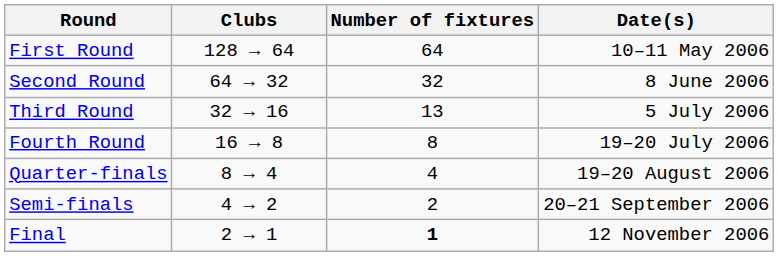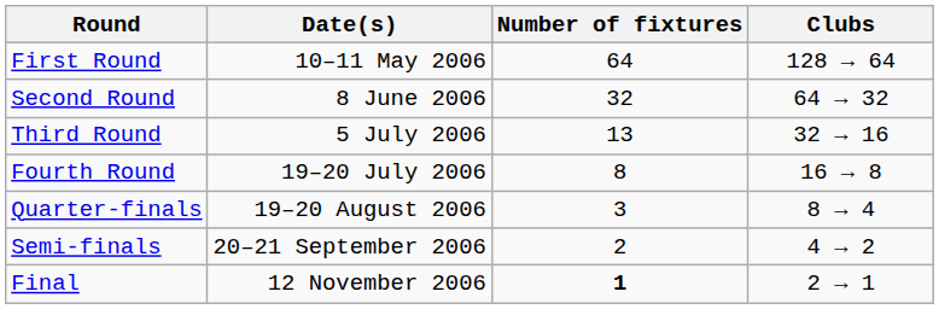 <table class="wikitable" style="text-align:center">
 <tr>
 <th>Round</th>
+<th>Date(s)</th>
+<th>Number of fixtures</th>
 <th width=100>Clubs</th>
-<th>Number of fixtures</th>
-<th>Date(s)</th>
 </tr>
 <tr>
 <td align=left><a href='#'>First Round</a></td>
+<td align=right>10–11 May 2006</td>
+<td>64</td>
 <td>128 → 64</td>
-<td>64</td>
-<td align=right>10–11 May 2006</td>
 </tr>
 <tr>
 <td align=left><a href='#'>Second Round</a></td>
+<td align=right>8 June 2006</td>
+<td>32</td>
 <td>64 → 32</td>
-<td>32</td>
-<td align=right>8 June 2006</td>
 </tr>
 <tr>
 <td align=left><a href='#'>Third Round</a></td>
+<td align=right>5 July 2006</td>
+<td>13</td>
 <td>32 → 16</td>
-<td>13</td>
-<td align=right>5 July 2006</td>
 </tr>
 <tr>
 <td align=left><a href='#'>Fourth Round</a></td>
+<td align=right>19–20 July 2006</td>
+<td>8</td>
 <td>16 → 8</td>
-<td>8</td>
-<td align=right>19–20 July 2006</td>
 </tr>
 <tr>
 <td align=left><a href='#'>Quarter-finals</a></td>
+<td align=right>19–20 August 2006</td>
+<td>3</td>
 <td>8 → 4</td>
-<td>4</td>
-<td align=right>19–20 August 2006</td>
 </tr>
 <tr>
 <td align=left><a href='#'>Semi-finals</a></td>
+<td align=right>20–21 September 2006</td>
+<td>2</td>
 <td>4 → 2</td>
-<td>2</td>
-<td align=right>20–21 September 2006</td>
 </tr>
 <tr>
 <td align=left><a href='#'>Final</a></td>
+<td align=right>12 November 2006</td>
+<td><strong>1</strong></td>
 <td>2 → 1</td>
-<td><strong>1</strong></td>
-<td align=right>12 November 2006</td>
 </tr>
 </table>
